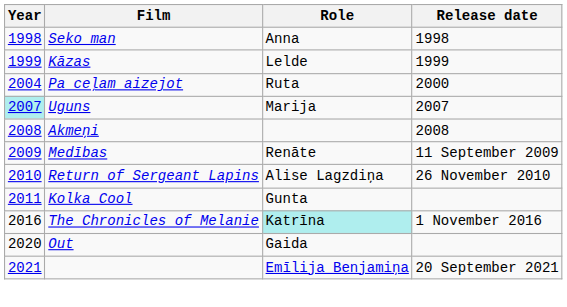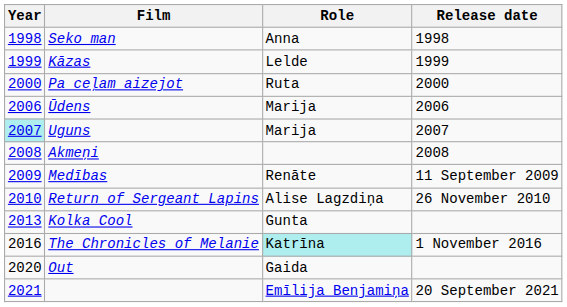 <table class="wikitable">
 <tr>
 <th>Year</th>
 <th>Film</th>
 <th>Role</th>
 <th>Release date</th>
 </tr>
 <tr>
 <td rowspan="1"><a href='#'>1998</a></td>
 <td><em><a href='#'>Seko man</a></em></td>
 <td>Anna</td>
 <td>1998</td>
 </tr>
 <tr>
 <td rowspan="1"><a href='#'>1999</a></td>
 <td><em><a href='#'>Kāzas</a></em></td>
 <td>Lelde</td>
 <td>1999</td>
 </tr>
 <tr>
-<td rowspan="1"><a href='#'>2004</a></td>
+<td rowspan="1"><a href='#'>2000</a></td>
 <td><em><a href='#'>Pa ceļam aizejot</a></em></td>
 <td>Ruta</td>
 <td>2000</td>
+</tr>
+<tr>
+<td rowspan="1"><a href='#'>2006</a></td>
+<td><em><a href='#'>Ūdens</a></em></td>
+<td>Marija</td>
+<td>2006</td>
 </tr>
 <tr>
 <td rowspan="1" style="background: paleturquoise;"><a href='#'>2007</a></td>
 <td><em><a href='#'>Uguns</a></em></td>
 <td>Marija</td>
 <td>2007</td>
 </tr>
 <tr>
 <td rowspan="1"><a href='#'>2008</a></td>
 <td><em><a href='#'>Akmeņi</a></em></td>
 <td></td>
 <td>2008</td>
 </tr>
 <tr>
 <td rowspan="1"><a href='#'>2009</a></td>
 <td><em><a href='#'>Medības</a></em></td>
 <td>Renāte</td>
 <td>11 September 2009</td>
 </tr>
 <tr>
 <td rowspan="1"><a href='#'>2010</a></td>
 <td><em><a href='#'>Return of Sergeant Lapins</a></em></td>
 <td>Alise Lagzdiņa</td>
 <td>26 November 2010</td>
 </tr>
 <tr>
-<td rowspan="1"><a href='#'>2011</a></td>
+<td rowspan="1"><a href='#'>2013</a></td>
 <td><em><a href='#'>Kolka Cool</a></em></td>
 <td>Gunta</td>
 <td></td>
 </tr>
 <tr>
 <td rowspan="1">2016</td>
 <td><em><a href='#'>The Chronicles of Melanie</a></em></td>
 <td style="background: paleturquoise;">Katrīna</td>
 <td>1 November 2016</td>
 </tr>
 <tr>
 <td>2020</td>
 <td><em><a href='#'>Out</a></em></td>
 <td>Gaida</td>
 <td></td>
 </tr>
 <tr>
 <td rowspan="1"><a href='#'>2021</a></td>
 <td><em></em></td>
 <td><a href='#'>Emīlija Benjamiņa</a></td>
 <td>20 September 2021</td>
 </tr>
 </table>
